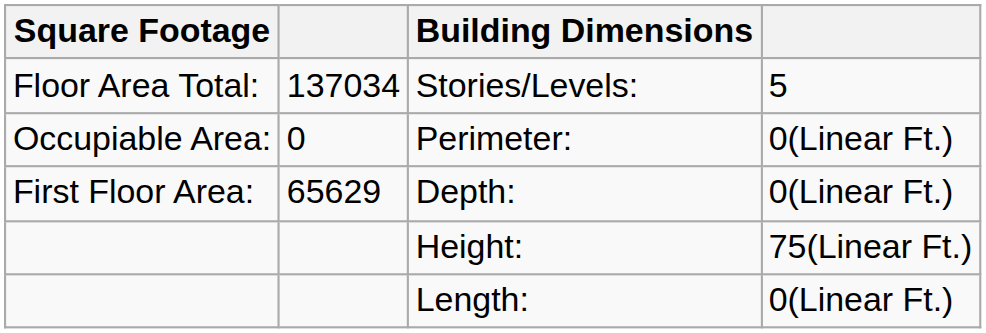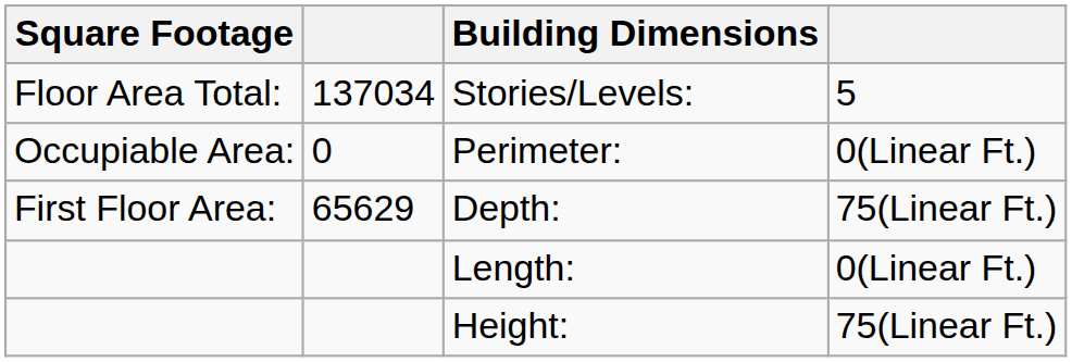 <table class="wikitable">
 <tr>
 <th>Square Footage</th>
 <th></th>
 <th>Building Dimensions</th>
 <th></th>
 </tr>
 <tr>
 <td>Floor Area Total:</td>
 <td>137034</td>
 <td>Stories/Levels:</td>
 <td>5</td>
 </tr>
 <tr>
 <td>Occupiable Area:</td>
 <td>0</td>
 <td>Perimeter:</td>
 <td>0(Linear Ft.)</td>
 </tr>
 <tr>
 <td>First Floor Area:</td>
 <td>65629</td>
 <td>Depth:</td>
+<td>75(Linear Ft.)</td>
+</tr>
+<tr>
+<td></td>
+<td></td>
+<td>Length:</td>
 <td>0(Linear Ft.)</td>
 </tr>
 <tr>
 <td></td>
 <td></td>
 <td>Height:</td>
 <td>75(Linear Ft.)</td>
 </tr>
-<tr>
-<td></td>
-<td></td>
-<td>Length:</td>
-<td>0(Linear Ft.)</td>
-</tr>
 </table>
